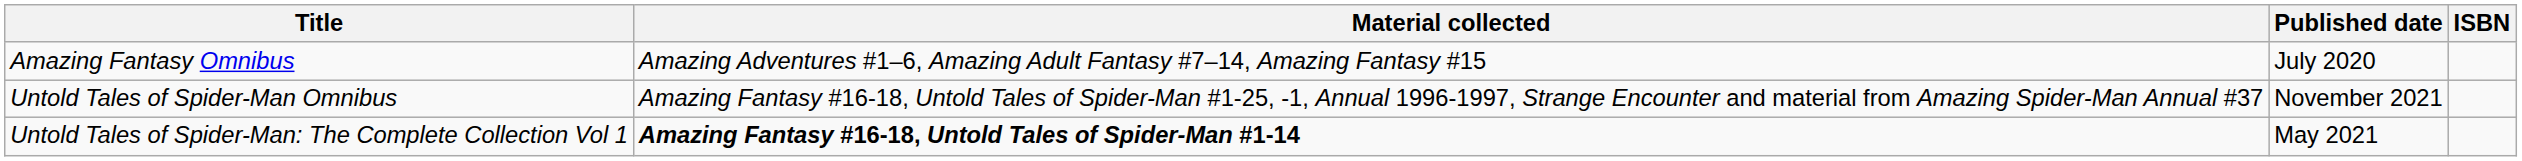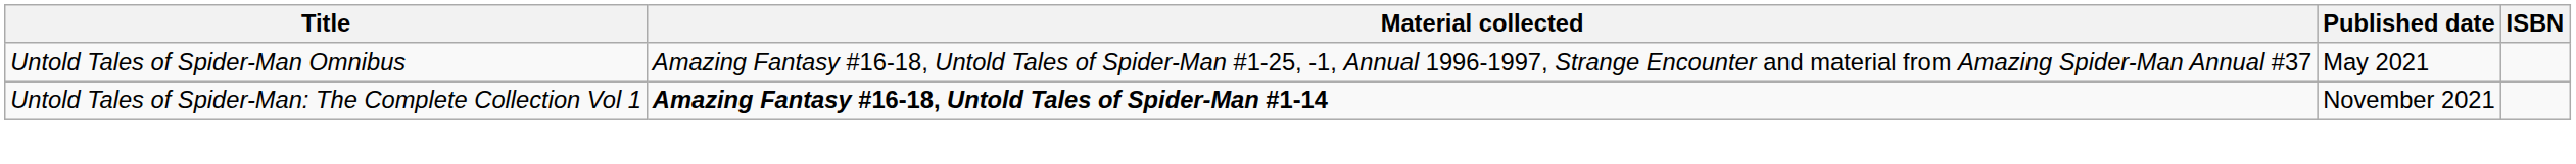 <table class="wikitable">
 <tr>
 <th>Title</th>
 <th>Material collected</th>
 <th>Published date</th>
 <th>ISBN</th>
 </tr>
 <tr>
-<td><em>Amazing Fantasy <a href='#'>Omnibus</a></em></td>
-<td><em>Amazing Adventures</em> #1–6, <em>Amazing Adult Fantasy</em> #7–14, <em>Amazing Fantasy</em> #15</td>
-<td>July 2020</td>
-<td></td>
-</tr>
-<tr>
 <td><em>Untold Tales of Spider-Man Omnibus</em></td>
 <td><em>Amazing Fantasy</em> #16-18, <em>Untold Tales of Spider-Man</em> #1-25, -1, <em>Annual</em> 1996-1997, <em>Strange Encounter</em> and material from <em>Amazing Spider-Man Annual</em> #37</td>
-<td>November 2021</td>
+<td>May 2021</td>
 <td></td>
 </tr>
 <tr>
 <td><em>Untold Tales of Spider-Man: The Complete Collection Vol 1</em></td>
 <td><strong><em>Amazing Fantasy</em> #16-18, <em>Untold Tales of Spider-Man</em> #1-14</strong></td>
-<td>May 2021</td>
+<td>November 2021</td>
 <td></td>
 </tr>
 </table>
